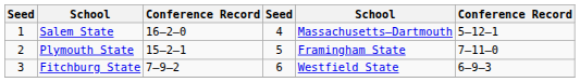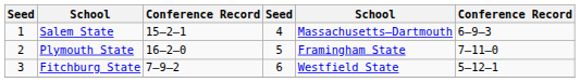 <table class="wikitable">
 <tr>
 <th>Seed</th>
 <th>School</th>
 <th>Conference Record</th>
 <th>Seed</th>
 <th>School</th>
 <th>Conference Record</th>
 </tr>
 <tr>
 <td align=center>1</td>
 <td><a href='#'>Salem State</a></td>
-<td>16–2–0</td>
+<td>15–2–1</td>
 <td align=center>4</td>
 <td><a href='#'>Massachusetts–Dartmouth</a></td>
-<td>5–12–1</td>
+<td>6–9–3</td>
 </tr>
 <tr>
 <td align=center>2</td>
 <td><a href='#'>Plymouth State</a></td>
-<td>15–2–1</td>
+<td>16–2–0</td>
 <td align=center>5</td>
 <td><a href='#'>Framingham State</a></td>
 <td>7–11–0</td>
 </tr>
 <tr>
 <td align=center>3</td>
 <td><a href='#'>Fitchburg State</a></td>
 <td>7–9–2</td>
 <td align=center>6</td>
 <td><a href='#'>Westfield State</a></td>
-<td>6–9–3</td>
+<td>5–12–1</td>
 </tr>
 <tr>
 </tr>
 </table>
